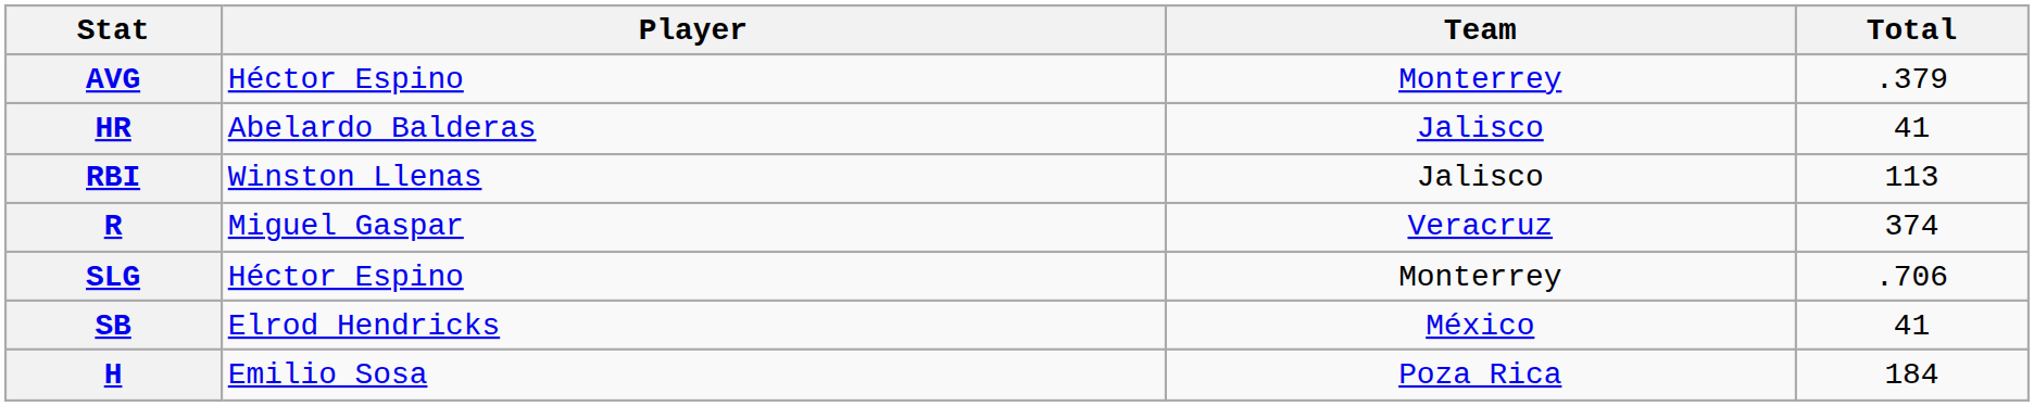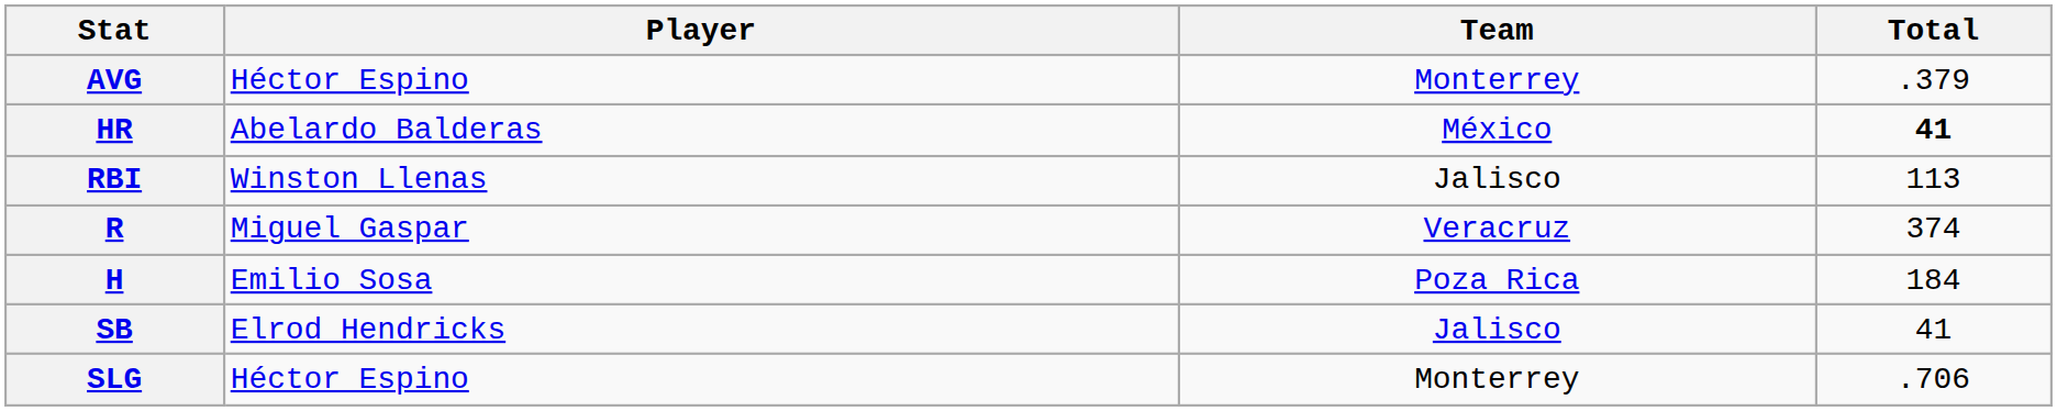 <table class="wikitable" style="text-align:center;">
 <tr>
 <th scope="col" width="3%">Stat</th>
 <th scope="col" width="15%">Player</th>
 <th scope="col" width="10%">Team</th>
 <th scope="col" width="3%">Total</th>
 </tr>
 <tr>
 <th scope="row" style="text-align:center;"><a href='#'>AVG</a></th>
 <td align=left> <a href='#'>Héctor Espino</a></td>
 <td><a href='#'>Monterrey</a></td>
 <td>.379</td>
 </tr>
 <tr>
 <th scope="row" style="text-align:center;"><a href='#'>HR</a></th>
 <td align=left> <a href='#'>Abelardo Balderas</a></td>
-<td><a href='#'>Jalisco</a></td>
-<td>41</td>
+<td><a href='#'>México</a></td>
+<td><strong>41</strong></td>
 </tr>
 <tr>
 <th scope="row" style="text-align:center;"><a href='#'>RBI</a></th>
 <td align=left> <a href='#'>Winston Llenas</a></td>
 <td>Jalisco</td>
 <td>113</td>
 </tr>
 <tr>
 <th scope="row" style="text-align:center;"><a href='#'>R</a></th>
 <td align=left> <a href='#'>Miguel Gaspar</a></td>
 <td><a href='#'>Veracruz</a></td>
 <td>374</td>
 </tr>
 <tr>
+<th scope="row" style="text-align:center;"><a href='#'>H</a></th>
+<td align=left> <a href='#'>Emilio Sosa</a></td>
+<td><a href='#'>Poza Rica</a></td>
+<td>184</td>
+</tr>
+<tr>
+<th scope="row" style="text-align:center;"><a href='#'>SB</a></th>
+<td align=left> <a href='#'>Elrod Hendricks</a></td>
+<td><a href='#'>Jalisco</a></td>
+<td>41</td>
+</tr>
+<tr>
 <th scope="row" style="text-align:center;"><a href='#'>SLG</a></th>
 <td align=left> <a href='#'>Héctor Espino</a></td>
 <td>Monterrey</td>
 <td>.706</td>
 </tr>
-<tr>
-<th scope="row" style="text-align:center;"><a href='#'>SB</a></th>
-<td align=left> <a href='#'>Elrod Hendricks</a></td>
-<td><a href='#'>México</a></td>
-<td>41</td>
-</tr>
-<tr>
-<th scope="row" style="text-align:center;"><a href='#'>H</a></th>
-<td align=left> <a href='#'>Emilio Sosa</a></td>
-<td><a href='#'>Poza Rica</a></td>
-<td>184</td>
-</tr>
 </table>
